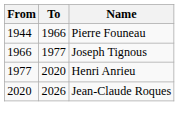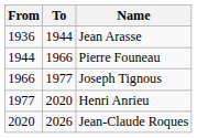 <table class="wikitable">
 <tr>
 <th>From</th>
 <th>To</th>
 <th>Name</th>
+</tr>
+<tr>
+<td>1936</td>
+<td>1944</td>
+<td>Jean Arasse</td>
 </tr>
 <tr>
 <td>1944</td>
 <td>1966</td>
 <td>Pierre Founeau</td>
 </tr>
 <tr>
 <td>1966</td>
 <td>1977</td>
 <td>Joseph Tignous</td>
 </tr>
 <tr>
 <td>1977</td>
 <td>2020</td>
 <td>Henri Anrieu</td>
 </tr>
 <tr>
 <td>2020</td>
 <td>2026</td>
 <td>Jean-Claude Roques</td>
 </tr>
 </table>
